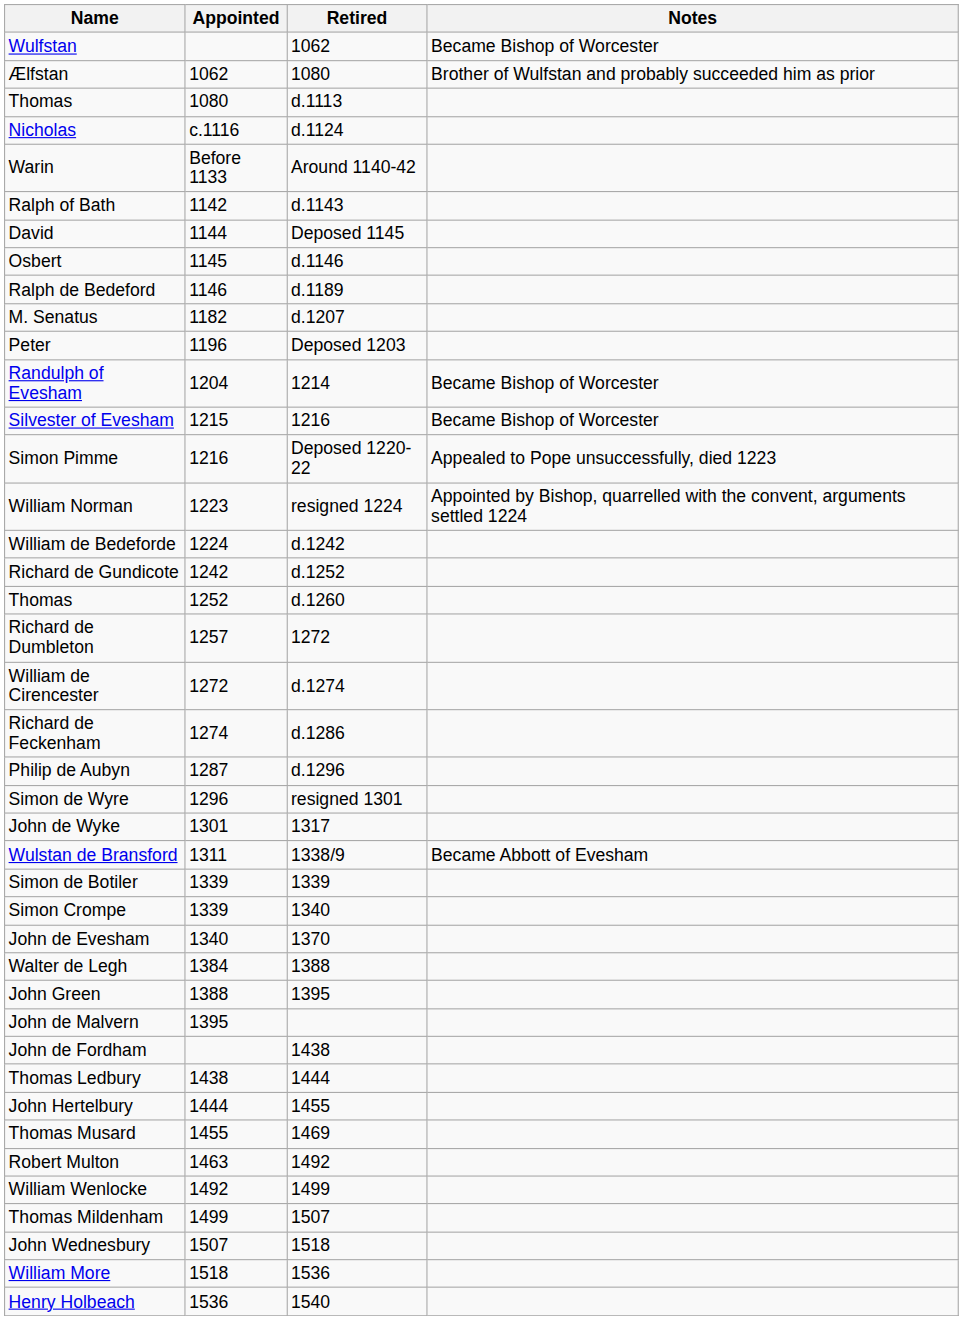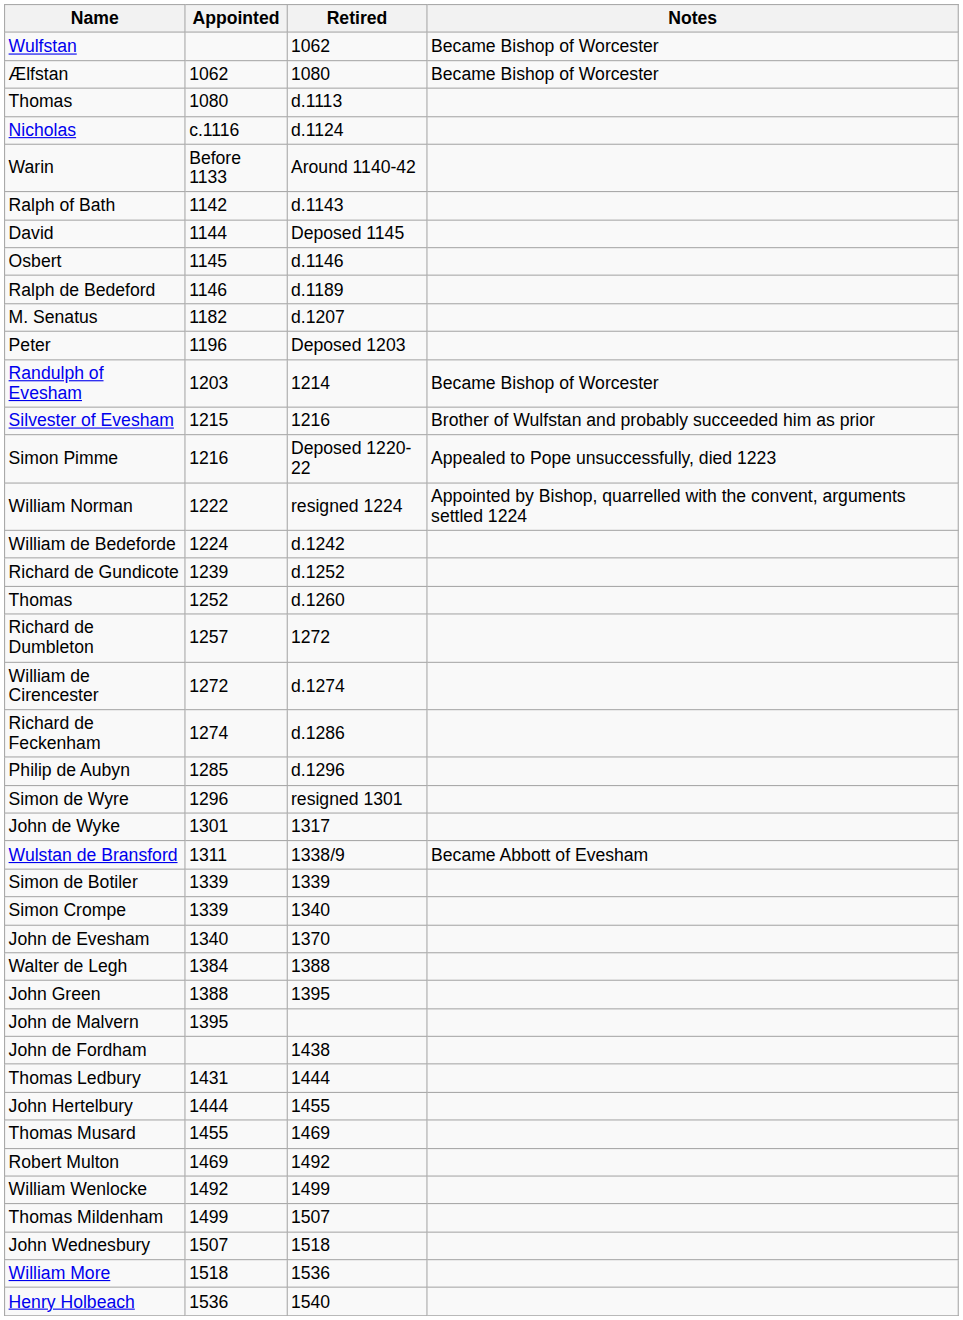 <table class="wikitable">
 <tr>
 <th scope="col">Name</th>
 <th scope="col">Appointed</th>
 <th scope="col">Retired</th>
 <th scope="col">Notes</th>
 </tr>
 <tr>
 <td><a href='#'>Wulfstan</a></td>
 <td></td>
 <td>1062</td>
 <td>Became Bishop of Worcester</td>
 </tr>
 <tr>
 <td>Ælfstan</td>
 <td>1062</td>
 <td>1080</td>
-<td>Brother of Wulfstan and probably succeeded him as prior</td>
+<td>Became Bishop of Worcester</td>
 </tr>
 <tr>
 <td>Thomas</td>
 <td>1080</td>
 <td>d.1113</td>
 <td></td>
 </tr>
 <tr>
 <td><a href='#'>Nicholas</a></td>
 <td>c.1116</td>
 <td>d.1124</td>
 <td></td>
 </tr>
 <tr>
 <td>Warin</td>
 <td>Before 1133</td>
 <td>Around 1140-42</td>
 <td></td>
 </tr>
 <tr>
 <td>Ralph of Bath</td>
 <td>1142</td>
 <td>d.1143</td>
 <td></td>
 </tr>
 <tr>
 <td>David</td>
 <td>1144</td>
 <td>Deposed 1145</td>
 <td></td>
 </tr>
 <tr>
 <td>Osbert</td>
 <td>1145</td>
 <td>d.1146</td>
 <td></td>
 </tr>
 <tr>
 <td>Ralph de Bedeford</td>
 <td>1146</td>
 <td>d.1189</td>
 <td></td>
 </tr>
 <tr>
 <td>M. Senatus</td>
 <td>1182</td>
 <td>d.1207</td>
 <td></td>
 </tr>
 <tr>
 <td>Peter</td>
 <td>1196</td>
 <td>Deposed 1203</td>
 <td></td>
 </tr>
 <tr>
 <td><a href='#'>Randulph of Evesham</a></td>
-<td>1204</td>
+<td>1203</td>
 <td>1214</td>
 <td>Became Bishop of Worcester</td>
 </tr>
 <tr>
 <td><a href='#'>Silvester of Evesham</a></td>
 <td>1215</td>
 <td>1216</td>
-<td>Became Bishop of Worcester</td>
+<td>Brother of Wulfstan and probably succeeded him as prior</td>
 </tr>
 <tr>
 <td>Simon Pimme</td>
 <td>1216</td>
 <td>Deposed 1220-22</td>
 <td>Appealed to Pope unsuccessfully, died 1223</td>
 </tr>
 <tr>
 <td>William Norman</td>
-<td>1223</td>
+<td>1222</td>
 <td>resigned 1224</td>
 <td>Appointed by Bishop, quarrelled with the convent, arguments settled 1224</td>
 </tr>
 <tr>
 <td>William de Bedeforde</td>
 <td>1224</td>
 <td>d.1242</td>
 <td></td>
 </tr>
 <tr>
 <td>Richard de Gundicote</td>
-<td>1242</td>
+<td>1239</td>
 <td>d.1252</td>
 <td></td>
 </tr>
 <tr>
 <td>Thomas</td>
 <td>1252</td>
 <td>d.1260</td>
 <td></td>
 </tr>
 <tr>
 <td>Richard de Dumbleton</td>
 <td>1257</td>
 <td>1272</td>
 <td></td>
 </tr>
 <tr>
 <td>William de Cirencester</td>
 <td>1272</td>
 <td>d.1274</td>
 <td></td>
 </tr>
 <tr>
 <td>Richard de Feckenham</td>
 <td>1274</td>
 <td>d.1286</td>
 <td></td>
 </tr>
 <tr>
 <td>Philip de Aubyn</td>
-<td>1287</td>
+<td>1285</td>
 <td>d.1296</td>
 <td></td>
 </tr>
 <tr>
 <td>Simon de Wyre</td>
 <td>1296</td>
 <td>resigned 1301</td>
 <td></td>
 </tr>
 <tr>
 <td>John de Wyke</td>
 <td>1301</td>
 <td>1317</td>
 <td></td>
 </tr>
 <tr>
 <td><a href='#'>Wulstan de Bransford</a></td>
 <td>1311</td>
 <td>1338/9</td>
 <td>Became Abbott of Evesham</td>
 </tr>
 <tr>
 <td>Simon de Botiler</td>
 <td>1339</td>
 <td>1339</td>
 <td></td>
 </tr>
 <tr>
 <td>Simon Crompe</td>
 <td>1339</td>
 <td>1340</td>
 <td></td>
 </tr>
 <tr>
 <td>John de Evesham</td>
 <td>1340</td>
 <td>1370</td>
 <td></td>
 </tr>
 <tr>
 <td>Walter de Legh</td>
 <td>1384</td>
 <td>1388</td>
 <td></td>
 </tr>
 <tr>
 <td>John Green</td>
 <td>1388</td>
 <td>1395</td>
 <td></td>
 </tr>
 <tr>
 <td>John de Malvern</td>
 <td>1395</td>
 <td></td>
 <td></td>
 </tr>
 <tr>
 <td>John de Fordham</td>
 <td></td>
 <td>1438</td>
 <td></td>
 </tr>
 <tr>
 <td>Thomas Ledbury</td>
-<td>1438</td>
+<td>1431</td>
 <td>1444</td>
 <td></td>
 </tr>
 <tr>
 <td>John Hertelbury</td>
 <td>1444</td>
 <td>1455</td>
 <td></td>
 </tr>
 <tr>
 <td>Thomas Musard</td>
 <td>1455</td>
 <td>1469</td>
 <td></td>
 </tr>
 <tr>
 <td>Robert Multon</td>
-<td>1463</td>
+<td>1469</td>
 <td>1492</td>
 <td></td>
 </tr>
 <tr>
 <td>William Wenlocke</td>
 <td>1492</td>
 <td>1499</td>
 <td></td>
 </tr>
 <tr>
 <td>Thomas Mildenham</td>
 <td>1499</td>
 <td>1507</td>
 <td></td>
 </tr>
 <tr>
 <td>John Wednesbury</td>
 <td>1507</td>
 <td>1518</td>
 <td></td>
 </tr>
 <tr>
 <td><a href='#'>William More</a></td>
 <td>1518</td>
 <td>1536</td>
 <td></td>
 </tr>
 <tr>
 <td><a href='#'>Henry Holbeach</a></td>
 <td>1536</td>
 <td>1540</td>
 <td></td>
 </tr>
 </table>
